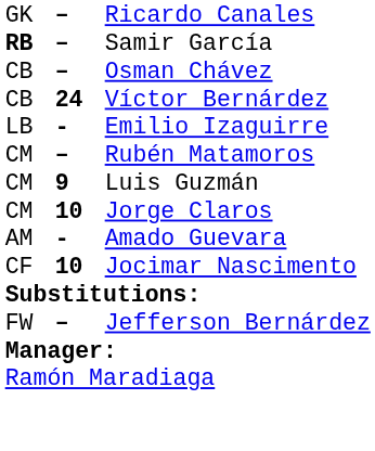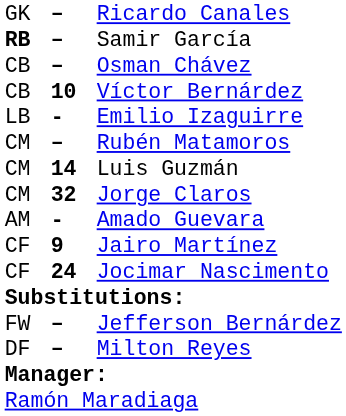 <table style="font-size: 90%" cellspacing="0" cellpadding="0" align="center">
 <tr>
 <td colspan=4></td>
 </tr>
 <tr>
 <th width="25"></th>
 <th width="25"></th>
 </tr>
 <tr>
 <td>GK</td>
 <td><strong>–</strong></td>
 <td> <a href='#'>Ricardo Canales</a></td>
 </tr>
 <tr>
 <td><strong>RB</strong></td>
 <td><strong>–</strong></td>
 <td> Samir García</td>
 </tr>
 <tr>
 <td>CB</td>
 <td><strong>–</strong></td>
 <td> <a href='#'>Osman Chávez</a></td>
 </tr>
 <tr>
 <td>CB</td>
-<td><strong>24</strong></td>
+<td><strong>10</strong></td>
 <td> <a href='#'>Víctor Bernárdez</a></td>
 </tr>
 <tr>
 <td>LB</td>
 <td><strong>-</strong></td>
 <td> <a href='#'>Emilio Izaguirre</a></td>
 </tr>
 <tr>
 <td>CM</td>
 <td><strong>–</strong></td>
 <td> <a href='#'>Rubén Matamoros</a></td>
 <td></td>
 <td></td>
 </tr>
 <tr>
 <td>CM</td>
-<td><strong>9</strong></td>
+<td><strong>14</strong></td>
 <td> Luis Guzmán</td>
 </tr>
 <tr>
 <td>CM</td>
-<td><strong>10</strong></td>
+<td><strong>32</strong></td>
 <td> <a href='#'>Jorge Claros</a></td>
 </tr>
 <tr>
 <td>AM</td>
 <td><strong>-</strong></td>
 <td> <a href='#'>Amado Guevara</a></td>
 </tr>
 <tr>
 <td>CF</td>
-<td><strong>10</strong></td>
+<td><strong>9</strong></td>
+<td> <a href='#'>Jairo Martínez</a></td>
+<td></td>
+<td></td>
+</tr>
+<tr>
+<td>CF</td>
+<td><strong>24</strong></td>
 <td> <a href='#'>Jocimar Nascimento</a></td>
 </tr>
 <tr>
 <td colspan=3><strong>Substitutions:</strong></td>
 </tr>
 <tr>
 <td>FW</td>
 <td><strong>–</strong></td>
 <td> <a href='#'>Jefferson Bernárdez</a></td>
 <td></td>
 <td></td>
 </tr>
 <tr>
+<td>DF</td>
+<td><strong>–</strong></td>
+<td> <a href='#'>Milton Reyes</a></td>
+<td></td>
+<td></td>
+</tr>
+<tr>
 <td colspan=3><strong>Manager:</strong></td>
 </tr>
 <tr>
 <td colspan=3> <a href='#'>Ramón Maradiaga</a></td>
 </tr>
 </table>
